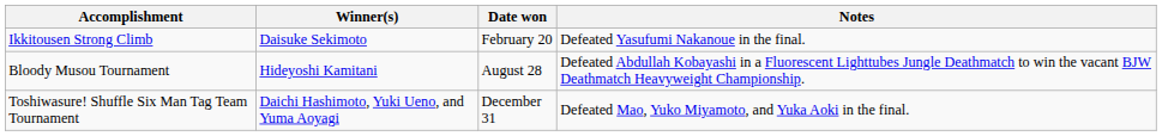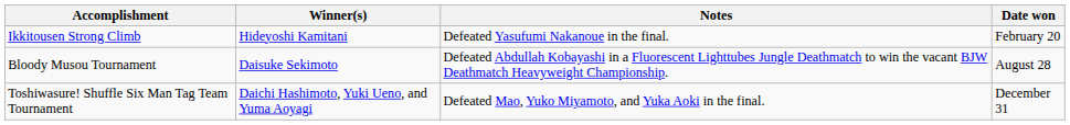 <table class="wikitable" style="width:100%;">
 <tr>
 <th>Accomplishment</th>
 <th>Winner(s)</th>
+<th>Notes</th>
 <th>Date won</th>
-<th>Notes</th>
 </tr>
 <tr>
 <td><a href='#'>Ikkitousen Strong Climb</a></td>
-<td><a href='#'>Daisuke Sekimoto</a></td>
+<td><a href='#'>Hideyoshi Kamitani</a></td>
+<td>Defeated <a href='#'>Yasufumi Nakanoue</a> in the final.</td>
 <td>February 20</td>
-<td>Defeated <a href='#'>Yasufumi Nakanoue</a> in the final.</td>
 </tr>
 <tr>
 <td>Bloody Musou Tournament</td>
-<td><a href='#'>Hideyoshi Kamitani</a></td>
+<td><a href='#'>Daisuke Sekimoto</a></td>
+<td>Defeated <a href='#'>Abdullah Kobayashi</a> in a <a href='#'>Fluorescent Lighttubes Jungle Deathmatch</a> to win the vacant <a href='#'>BJW Deathmatch Heavyweight Championship</a>.</td>
 <td>August 28<br></td>
-<td>Defeated <a href='#'>Abdullah Kobayashi</a> in a <a href='#'>Fluorescent Lighttubes Jungle Deathmatch</a> to win the vacant <a href='#'>BJW Deathmatch Heavyweight Championship</a>.</td>
 </tr>
 <tr>
 <td>Toshiwasure! Shuffle Six Man Tag Team Tournament</td>
 <td><a href='#'>Daichi Hashimoto</a>, <a href='#'>Yuki Ueno</a>, and <a href='#'>Yuma Aoyagi</a></td>
+<td>Defeated <a href='#'>Mao</a>, <a href='#'>Yuko Miyamoto</a>, and <a href='#'>Yuka Aoki</a> in the final.</td>
 <td>December 31</td>
-<td>Defeated <a href='#'>Mao</a>, <a href='#'>Yuko Miyamoto</a>, and <a href='#'>Yuka Aoki</a> in the final.</td>
 </tr>
 </table>
